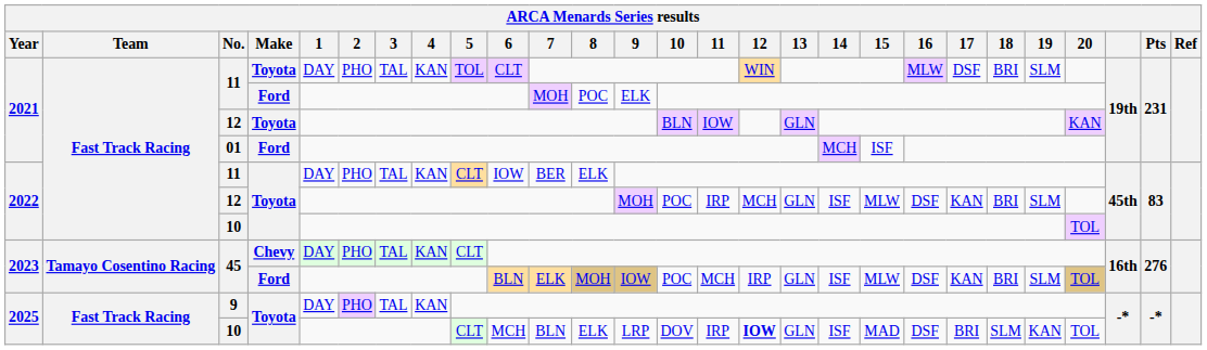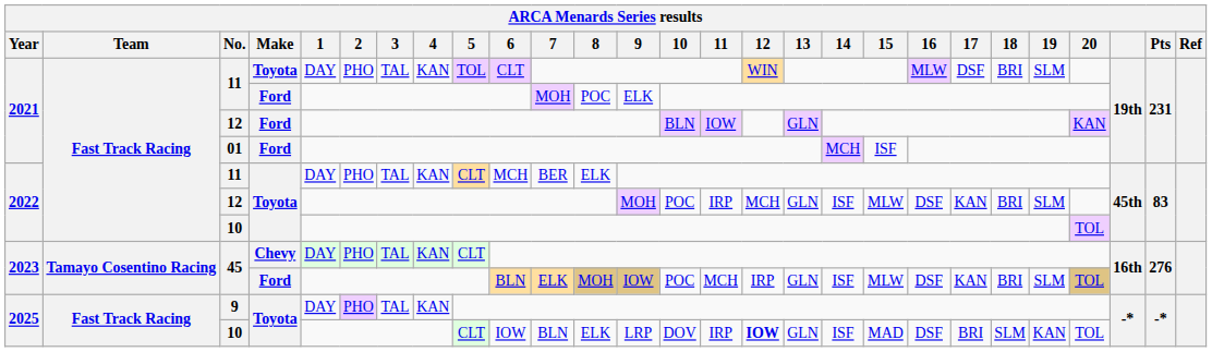 <table class="wikitable" style="text-align:center; font-size:75%">
 <tr>
 <th colspan="27"><a href='#'>ARCA Menards Series</a> results</th>
 </tr>
 <tr>
 <th>Year</th>
 <th>Team</th>
 <th>No.</th>
 <th>Make</th>
 <th>1</th>
 <th>2</th>
 <th>3</th>
 <th>4</th>
 <th>5</th>
 <th>6</th>
 <th>7</th>
 <th>8</th>
 <th>9</th>
 <th>10</th>
 <th>11</th>
 <th>12</th>
 <th>13</th>
 <th>14</th>
 <th>15</th>
 <th>16</th>
 <th>17</th>
 <th>18</th>
 <th>19</th>
 <th>20</th>
 <th></th>
 <th>Pts</th>
 <th>Ref</th>
 </tr>
 <tr>
 <th rowspan=4><a href='#'>2021</a></th>
 <th rowspan=7><a href='#'>Fast Track Racing</a></th>
 <th rowspan=2>11</th>
 <th><a href='#'>Toyota</a></th>
 <td><a href='#'>DAY</a></td>
 <td><a href='#'>PHO</a></td>
 <td><a href='#'>TAL</a></td>
 <td><a href='#'>KAN</a></td>
 <td style="background:#EFCFFF;"><a href='#'>TOL</a><br></td>
 <td style="background:#EFCFFF;"><a href='#'>CLT</a><br></td>
 <td colspan=5></td>
 <td style="background:#FFDF9F;"><a href='#'>WIN</a><br></td>
 <td colspan=3></td>
 <td style="background:#EFCFFF;"><a href='#'>MLW</a><br></td>
 <td><a href='#'>DSF</a></td>
 <td><a href='#'>BRI</a></td>
 <td><a href='#'>SLM</a></td>
 <td></td>
 <th rowspan=4>19th</th>
 <th rowspan=4>231</th>
 <th rowspan=4></th>
 </tr>
 <tr>
 <th><a href='#'>Ford</a></th>
 <td colspan=6></td>
 <td style="background:#EFCFFF;"><a href='#'>MOH</a><br></td>
 <td><a href='#'>POC</a></td>
 <td><a href='#'>ELK</a></td>
 <td colspan=17></td>
 </tr>
 <tr>
 <th>12</th>
-<th><a href='#'>Toyota</a></th>
+<th><a href='#'>Ford</a></th>
 <td colspan=9></td>
 <td style="background:#EFCFFF;"><a href='#'>BLN</a><br></td>
 <td style="background:#EFCFFF;"><a href='#'>IOW</a><br></td>
 <td></td>
 <td style="background:#EFCFFF;"><a href='#'>GLN</a><br></td>
 <td colspan=6></td>
 <td style="background:#EFCFFF;"><a href='#'>KAN</a><br></td>
 </tr>
 <tr>
 <th>01</th>
 <th><a href='#'>Ford</a></th>
 <td colspan=13></td>
 <td style="background:#EFCFFF;"><a href='#'>MCH</a><br></td>
 <td><a href='#'>ISF</a></td>
 <td colspan=5></td>
 </tr>
 <tr>
 <th rowspan=3><a href='#'>2022</a></th>
 <th>11</th>
 <th rowspan=3><a href='#'>Toyota</a></th>
 <td><a href='#'>DAY</a></td>
 <td><a href='#'>PHO</a></td>
 <td><a href='#'>TAL</a></td>
 <td><a href='#'>KAN</a></td>
 <td style="background:#FFDF9F;"><a href='#'>CLT</a><br></td>
-<td><a href='#'>IOW</a></td>
+<td><a href='#'>MCH</a></td>
 <td><a href='#'>BER</a></td>
 <td><a href='#'>ELK</a></td>
 <td colspan=12></td>
 <th rowspan=3>45th</th>
 <th rowspan=3>83</th>
 <th rowspan=3></th>
 </tr>
 <tr>
 <th>12</th>
 <td colspan=8></td>
 <td style="background:#EFCFFF;"><a href='#'>MOH</a><br></td>
 <td><a href='#'>POC</a></td>
 <td><a href='#'>IRP</a></td>
 <td><a href='#'>MCH</a></td>
 <td><a href='#'>GLN</a></td>
 <td><a href='#'>ISF</a></td>
 <td><a href='#'>MLW</a></td>
 <td><a href='#'>DSF</a></td>
 <td><a href='#'>KAN</a></td>
 <td><a href='#'>BRI</a></td>
 <td><a href='#'>SLM</a></td>
 <td></td>
 </tr>
 <tr>
 <th>10</th>
 <td colspan=19></td>
 <td style="background:#EFCFFF;"><a href='#'>TOL</a><br></td>
 </tr>
 <tr>
 <th rowspan="2"><a href='#'>2023</a></th>
 <th rowspan="2"><a href='#'>Tamayo Cosentino Racing</a></th>
 <th rowspan="2">45</th>
 <th><a href='#'>Chevy</a></th>
 <td style="background:#DFFFDF;"><a href='#'>DAY</a><br></td>
 <td style="background:#DFFFDF;"><a href='#'>PHO</a><br></td>
 <td style="background:#DFFFDF;"><a href='#'>TAL</a><br></td>
 <td style="background:#DFFFDF;"><a href='#'>KAN</a><br></td>
 <td style="background:#DFFFDF;"><a href='#'>CLT</a><br></td>
 <td colspan=15></td>
 <th rowspan="2">16th</th>
 <th rowspan="2">276</th>
 <th rowspan="2"></th>
 </tr>
 <tr>
 <th><a href='#'>Ford</a></th>
 <td colspan="5"></td>
 <td style="background:#FFDF9F;"><a href='#'>BLN</a><br></td>
 <td style="background:#FFDF9F;"><a href='#'>ELK</a><br></td>
 <td style="background:#DFC484;"><a href='#'>MOH</a><br></td>
 <td style="background:#DFC484;"><a href='#'>IOW</a><br></td>
 <td><a href='#'>POC</a></td>
 <td><a href='#'>MCH</a></td>
 <td><a href='#'>IRP</a></td>
 <td><a href='#'>GLN</a></td>
 <td><a href='#'>ISF</a></td>
 <td><a href='#'>MLW</a></td>
 <td><a href='#'>DSF</a></td>
 <td><a href='#'>KAN</a></td>
 <td><a href='#'>BRI</a></td>
 <td><a href='#'>SLM</a></td>
 <td style="background:#DFC484;"><a href='#'>TOL</a><br></td>
 </tr>
 <tr>
 <th rowspan=2><a href='#'>2025</a></th>
 <th rowspan=2><a href='#'>Fast Track Racing</a></th>
 <th>9</th>
 <th rowspan=2><a href='#'>Toyota</a></th>
 <td><a href='#'>DAY</a></td>
 <td style="background:#EFCFFF;"><a href='#'>PHO</a><br></td>
 <td><a href='#'>TAL</a></td>
 <td><a href='#'>KAN</a></td>
 <td colspan=16></td>
 <th rowspan=2>-*</th>
 <th rowspan=2>-*</th>
 <th rowspan=2></th>
 </tr>
 <tr>
 <th>10</th>
 <td colspan=4></td>
 <td style="background:#DFFFDF;"><a href='#'>CLT</a><br></td>
-<td><a href='#'>MCH</a></td>
+<td><a href='#'>IOW</a></td>
 <td><a href='#'>BLN</a></td>
 <td><a href='#'>ELK</a></td>
 <td><a href='#'>LRP</a></td>
 <td><a href='#'>DOV</a></td>
 <td><a href='#'>IRP</a></td>
 <td><strong><a href='#'>IOW</a></strong></td>
 <td><a href='#'>GLN</a></td>
 <td><a href='#'>ISF</a></td>
 <td><a href='#'>MAD</a></td>
 <td><a href='#'>DSF</a></td>
 <td><a href='#'>BRI</a></td>
 <td><a href='#'>SLM</a></td>
 <td><a href='#'>KAN</a></td>
 <td><a href='#'>TOL</a></td>
 </tr>
 </table>
